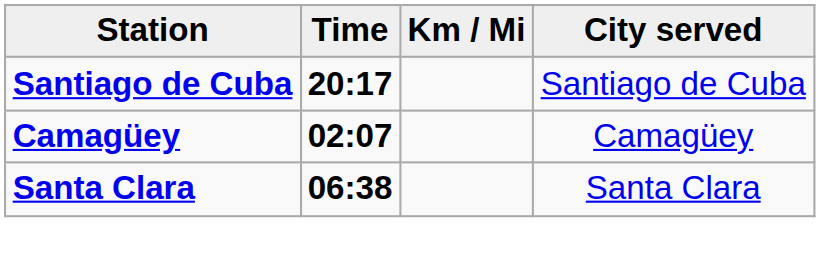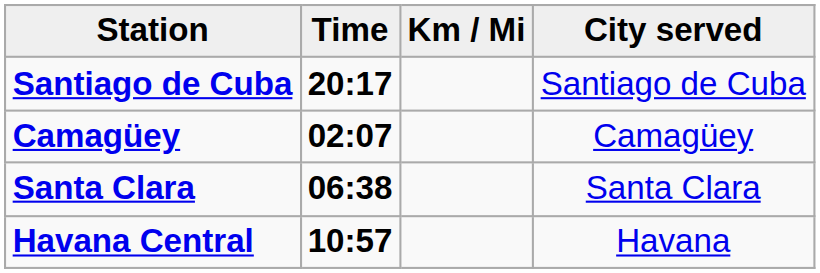 <table class="wikitable">
 <tr>
 <th style="background:#efefef;">Station</th>
 <th style="background:#efefef;">Time</th>
 <th style="background:#efefef;">Km / Mi</th>
 <th style="background:#efefef;">City served</th>
 </tr>
 <tr>
 <td><strong><a href='#'>Santiago de Cuba</a></strong></td>
 <td style="text-align:center;"><strong>20:17</strong></td>
 <td style="text-align:center;"></td>
 <td style="text-align:center;"><a href='#'>Santiago de Cuba</a></td>
 </tr>
 <tr>
 <td><strong><a href='#'>Camagüey</a></strong></td>
 <td style="text-align:center;"><strong>02:07</strong></td>
 <td style="text-align:center;"></td>
 <td style="text-align:center;"><a href='#'>Camagüey</a></td>
 </tr>
 <tr>
 <td><strong><a href='#'>Santa Clara</a></strong></td>
 <td style="text-align:center;"><strong>06:38</strong></td>
 <td style="text-align:center;"></td>
 <td style="text-align:center;"><a href='#'>Santa Clara</a></td>
 </tr>
+<tr>
+<td><strong><a href='#'>Havana Central</a></strong></td>
+<td style="text-align:center;"><strong>10:57</strong></td>
+<td style="text-align:center;"></td>
+<td style="text-align:center;"><a href='#'>Havana</a></td>
+</tr>
 </table>
